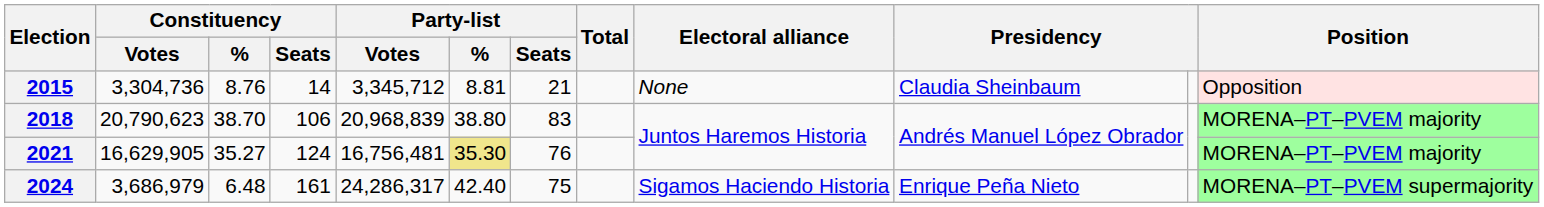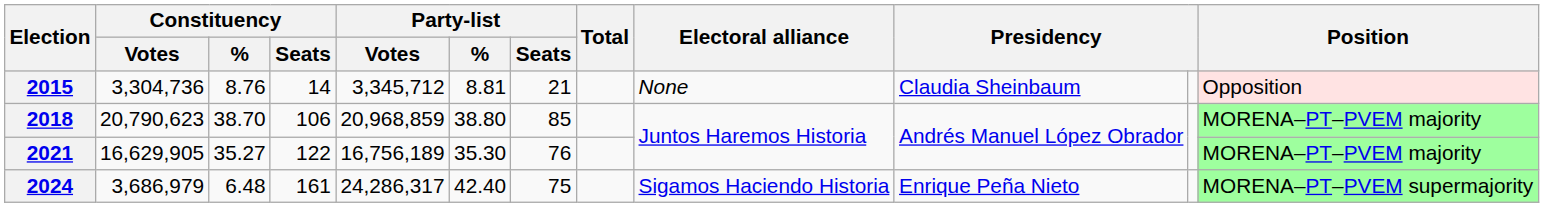 <table class="wikitable">
 <tr>
 <th rowspan="2">Election</th>
 <th colspan="3">Constituency</th>
 <th colspan="3">Party-list</th>
 <th rowspan="2">Total </th>
 <th rowspan="2">Electoral alliance</th>
 <th colspan="2" rowspan="2">Presidency</th>
 <th rowspan="2">Position</th>
 </tr>
 <tr>
 <th>Votes</th>
 <th>%</th>
 <th>Seats</th>
 <th>Votes</th>
 <th>%</th>
 <th>Seats</th>
 </tr>
 <tr>
 <th><a href='#'>2015</a></th>
 <td style="text-align:right">3,304,736</td>
 <td style="text-align:right">8.76</td>
 <td style="text-align:right">14</td>
 <td style="text-align:right">3,345,712</td>
 <td style="text-align:right">8.81</td>
 <td style="text-align:right">21</td>
 <td></td>
 <td><em>None</em></td>
 <td><a href='#'>Claudia Sheinbaum</a></td>
 <td></td>
 <td bgcolor="#ffe3e3">Opposition</td>
 </tr>
 <tr>
 <th><a href='#'>2018</a></th>
 <td style="text-align:right">20,790,623</td>
 <td style="text-align:right">38.70</td>
 <td style="text-align:right">106</td>
-<td style="text-align:right">20,968,839</td>
+<td style="text-align:right">20,968,859</td>
 <td style="text-align:right">38.80</td>
-<td style="text-align:right">83</td>
+<td style="text-align:right">85</td>
 <td></td>
 <td rowspan="2"><a href='#'>Juntos Haremos Historia</a></td>
 <td rowspan="2"><a href='#'>Andrés Manuel López Obrador</a></td>
 <td rowspan="2"></td>
 <td bgcolor="#9eff9e">MORENA–<a href='#'>PT</a>–<a href='#'>PVEM</a> majority</td>
 </tr>
 <tr>
 <th><a href='#'>2021</a></th>
 <td style="text-align:right">16,629,905</td>
 <td style="text-align:right">35.27</td>
-<td style="text-align:right">124</td>
-<td style="text-align:right">16,756,481</td>
-<td style="background: khaki; text-align:right">35.30</td>
+<td style="text-align:right">122</td>
+<td style="text-align:right">16,756,189</td>
+<td style="text-align:right">35.30</td>
 <td style="text-align:right">76</td>
 <td></td>
 <td bgcolor="#9eff9e">MORENA–<a href='#'>PT</a>–<a href='#'>PVEM</a> majority</td>
 </tr>
 <tr>
 <th><a href='#'>2024</a></th>
 <td style="text-align:right">3,686,979</td>
 <td style="text-align:right">6.48</td>
 <td style="text-align:right">161</td>
 <td style="text-align:right">24,286,317</td>
 <td style="text-align:right">42.40</td>
 <td style="text-align:right">75</td>
 <td></td>
 <td><a href='#'>Sigamos Haciendo Historia</a></td>
 <td><a href='#'>Enrique Peña Nieto</a></td>
 <td></td>
 <td bgcolor="#9eff9e">MORENA–<a href='#'>PT</a>–<a href='#'>PVEM</a> supermajority</td>
 </tr>
 </table>
